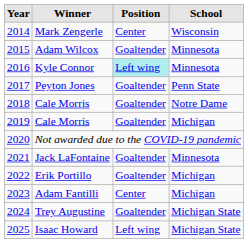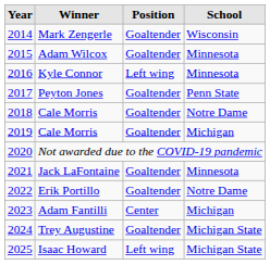 <table class="wikitable sortable">
 <tr>
 <th style="background:#e5e5e5;">Year</th>
 <th style="background:#e5e5e5;">Winner</th>
 <th style="background:#e5e5e5;">Position</th>
 <th style="background:#e5e5e5;">School</th>
 </tr>
 <tr>
 <td><a href='#'>2014</a></td>
 <td><a href='#'>Mark Zengerle</a></td>
-<td><a href='#'>Center</a></td>
+<td><a href='#'>Goaltender</a></td>
 <td><a href='#'>Wisconsin</a></td>
 </tr>
 <tr>
 <td><a href='#'>2015</a></td>
 <td><a href='#'>Adam Wilcox</a></td>
 <td><a href='#'>Goaltender</a></td>
 <td><a href='#'>Minnesota</a></td>
 </tr>
 <tr>
 <td><a href='#'>2016</a></td>
 <td><a href='#'>Kyle Connor</a></td>
-<td style="background: paleturquoise;"><a href='#'>Left wing</a></td>
+<td><a href='#'>Left wing</a></td>
 <td><a href='#'>Minnesota</a></td>
 </tr>
 <tr>
 <td><a href='#'>2017</a></td>
 <td><a href='#'>Peyton Jones</a></td>
 <td><a href='#'>Goaltender</a></td>
 <td><a href='#'>Penn State</a></td>
 </tr>
 <tr>
 <td><a href='#'>2018</a></td>
 <td><a href='#'>Cale Morris</a></td>
 <td><a href='#'>Goaltender</a></td>
 <td><a href='#'>Notre Dame</a></td>
 </tr>
 <tr>
 <td><a href='#'>2019</a></td>
 <td><a href='#'>Cale Morris</a></td>
 <td><a href='#'>Goaltender</a></td>
 <td><a href='#'>Michigan</a></td>
 </tr>
 <tr>
 <td><a href='#'>2020</a></td>
 <td colspan=3 align=center><em>Not awarded due to the <a href='#'>COVID-19 pandemic</a></em></td>
 </tr>
 <tr>
 <td><a href='#'>2021</a></td>
 <td><a href='#'>Jack LaFontaine</a></td>
 <td><a href='#'>Goaltender</a></td>
 <td><a href='#'>Minnesota</a></td>
 </tr>
 <tr>
 <td><a href='#'>2022</a></td>
 <td><a href='#'>Erik Portillo</a></td>
 <td><a href='#'>Goaltender</a></td>
-<td><a href='#'>Michigan</a></td>
+<td><a href='#'>Notre Dame</a></td>
 </tr>
 <tr>
 <td><a href='#'>2023</a></td>
 <td><a href='#'>Adam Fantilli</a></td>
 <td><a href='#'>Center</a></td>
 <td><a href='#'>Michigan</a></td>
 </tr>
 <tr>
 <td><a href='#'>2024</a></td>
 <td><a href='#'>Trey Augustine</a></td>
 <td><a href='#'>Goaltender</a></td>
 <td><a href='#'>Michigan State</a></td>
 </tr>
 <tr>
 <td><a href='#'>2025</a></td>
 <td><a href='#'>Isaac Howard</a></td>
 <td><a href='#'>Left wing</a></td>
 <td><a href='#'>Michigan State</a></td>
 </tr>
 </table>
